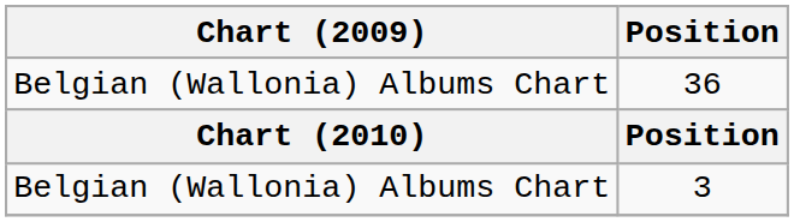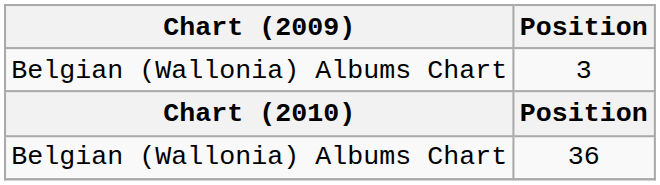 <table class="wikitable sortable">
 <tr>
 <th>Chart (2009)</th>
 <th>Position</th>
 </tr>
 <tr>
 <td>Belgian (Wallonia) Albums Chart</td>
-<td align="center">36</td>
+<td align="center">3</td>
 </tr>
 <tr>
 <th>Chart (2010)</th>
 <th>Position</th>
 </tr>
 <tr>
 <td>Belgian (Wallonia) Albums Chart</td>
-<td align="center">3</td>
+<td align="center">36</td>
 </tr>
 <tr>
 </tr>
 </table>
